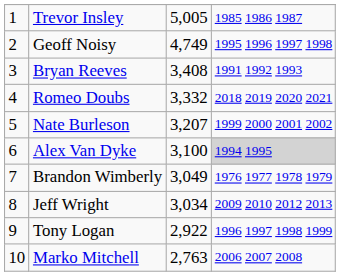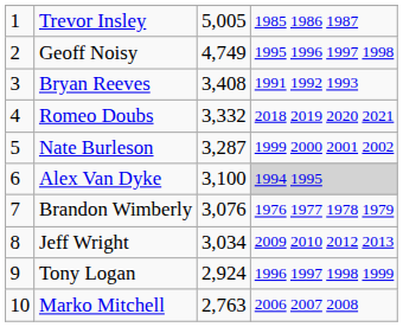 <table class="wikitable">
 <tr>
 </tr>
 <tr>
 <td>1</td>
 <td><a href='#'>Trevor Insley</a></td>
 <td>5,005</td>
 <td style="font-size:80%;"><a href='#'>1985</a> <a href='#'>1986</a> <a href='#'>1987</a></td>
 </tr>
 <tr>
 <td>2</td>
 <td>Geoff Noisy</td>
 <td>4,749</td>
 <td style="font-size:80%;"><a href='#'>1995</a> <a href='#'>1996</a> <a href='#'>1997</a> <a href='#'>1998</a></td>
 </tr>
 <tr>
 <td>3</td>
 <td><a href='#'>Bryan Reeves</a></td>
 <td>3,408</td>
 <td style="font-size:80%;"><a href='#'>1991</a> <a href='#'>1992</a> <a href='#'>1993</a></td>
 </tr>
 <tr>
 <td>4</td>
 <td><a href='#'>Romeo Doubs</a></td>
 <td>3,332</td>
 <td style="font-size:80%;"><a href='#'>2018</a> <a href='#'>2019</a> <a href='#'>2020</a> <a href='#'>2021</a></td>
 </tr>
 <tr>
 <td>5</td>
 <td><a href='#'>Nate Burleson</a></td>
-<td>3,207</td>
+<td>3,287</td>
 <td style="font-size:80%;"><a href='#'>1999</a> <a href='#'>2000</a> <a href='#'>2001</a> <a href='#'>2002</a></td>
 </tr>
 <tr>
 <td>6</td>
 <td><a href='#'>Alex Van Dyke</a></td>
 <td>3,100</td>
 <td style="background: lightgrey; font-size:80%;"><a href='#'>1994</a> <a href='#'>1995</a></td>
 </tr>
 <tr>
 <td>7</td>
 <td>Brandon Wimberly</td>
-<td>3,049</td>
+<td>3,076</td>
 <td style="font-size:80%;"><a href='#'>1976</a> <a href='#'>1977</a> <a href='#'>1978</a> <a href='#'>1979</a></td>
 </tr>
 <tr>
 <td>8</td>
 <td>Jeff Wright</td>
 <td>3,034</td>
 <td style="font-size:80%;"><a href='#'>2009</a> <a href='#'>2010</a> <a href='#'>2012</a> <a href='#'>2013</a></td>
 </tr>
 <tr>
 <td>9</td>
 <td>Tony Logan</td>
-<td>2,922</td>
+<td>2,924</td>
 <td style="font-size:80%;"><a href='#'>1996</a> <a href='#'>1997</a> <a href='#'>1998</a> <a href='#'>1999</a></td>
 </tr>
 <tr>
 <td>10</td>
 <td><a href='#'>Marko Mitchell</a></td>
 <td>2,763</td>
 <td style="font-size:80%;"><a href='#'>2006</a> <a href='#'>2007</a> <a href='#'>2008</a></td>
 </tr>
 </table>
